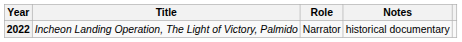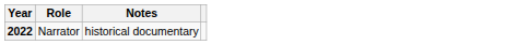 <table class="wikitable  plainrowheaders">
 <tr>
 <th scope="col">Year</th>
-<th scope="col">Title</th>
 <th scope="col">Role</th>
 <th scope="col">Notes</th>
 <th scope="col" class="unsortable"></th>
 </tr>
 <tr>
 <th scope="row">2022</th>
-<td><em>Incheon Landing Operation, The Light of Victory, Palmido</em></td>
 <td>Narrator</td>
 <td>historical documentary</td>
 <td></td>
 </tr>
 </table>
